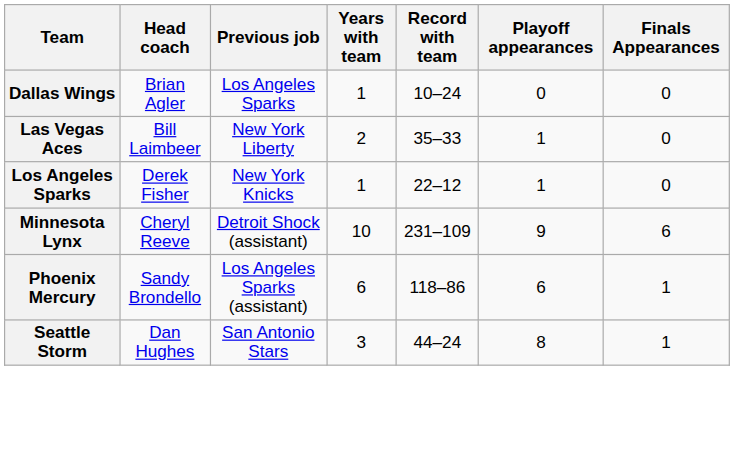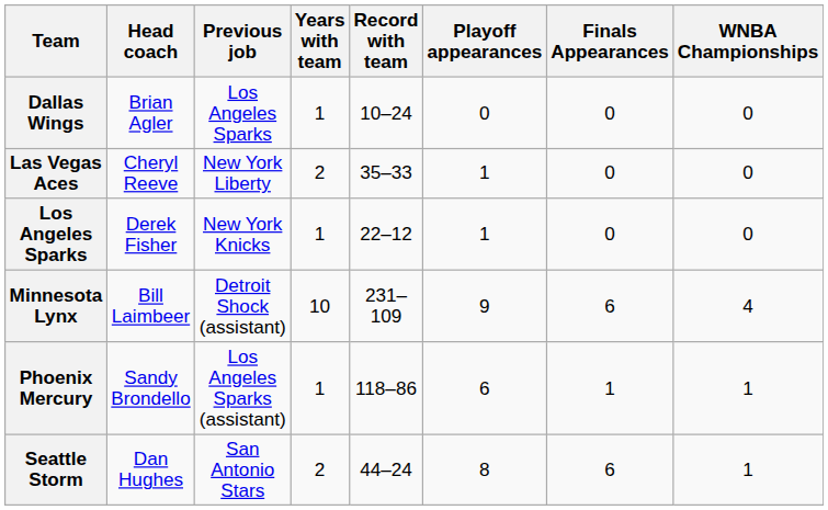 <table class="wikitable sortable" style="text-align: center;font-size:90%;">
 <tr>
 <th width="90">Team</th>
 <th>Head coach</th>
 <th>Previous job</th>
 <th>Years with team</th>
 <th>Record with team</th>
 <th>Playoff appearances</th>
 <th>Finals Appearances</th>
+<th>WNBA Championships</th>
 </tr>
 <tr>
 <th style=>Dallas Wings</th>
 <td><a href='#'>Brian Agler</a></td>
 <td><a href='#'>Los Angeles Sparks</a></td>
 <td>1</td>
 <td>10–24</td>
 <td>0</td>
 <td>0</td>
+<td>0</td>
 </tr>
 <tr>
 <th style=>Las Vegas Aces</th>
-<td><a href='#'>Bill Laimbeer</a></td>
+<td><a href='#'>Cheryl Reeve</a></td>
 <td><a href='#'>New York Liberty</a></td>
 <td>2</td>
 <td>35–33</td>
 <td>1</td>
+<td>0</td>
 <td>0</td>
 </tr>
 <tr>
 <th style=>Los Angeles Sparks</th>
 <td><a href='#'>Derek Fisher</a></td>
 <td><a href='#'>New York Knicks</a></td>
 <td>1</td>
 <td>22–12</td>
 <td>1</td>
 <td>0</td>
+<td>0</td>
 </tr>
 <tr>
 <th style=>Minnesota Lynx</th>
-<td><a href='#'>Cheryl Reeve</a></td>
+<td><a href='#'>Bill Laimbeer</a></td>
 <td><a href='#'>Detroit Shock</a> (assistant)</td>
 <td>10</td>
 <td>231–109</td>
 <td>9</td>
 <td>6</td>
+<td>4</td>
 </tr>
 <tr>
 <th style=>Phoenix Mercury</th>
 <td><a href='#'>Sandy Brondello</a></td>
 <td><a href='#'>Los Angeles Sparks</a> (assistant)</td>
-<td>6</td>
+<td>1</td>
 <td>118–86</td>
 <td>6</td>
+<td>1</td>
 <td>1</td>
 </tr>
 <tr>
 <th style=>Seattle Storm</th>
 <td><a href='#'>Dan Hughes</a></td>
 <td><a href='#'>San Antonio Stars</a></td>
-<td>3</td>
+<td>2</td>
 <td>44–24</td>
 <td>8</td>
+<td>6</td>
 <td>1</td>
 </tr>
 </table>
